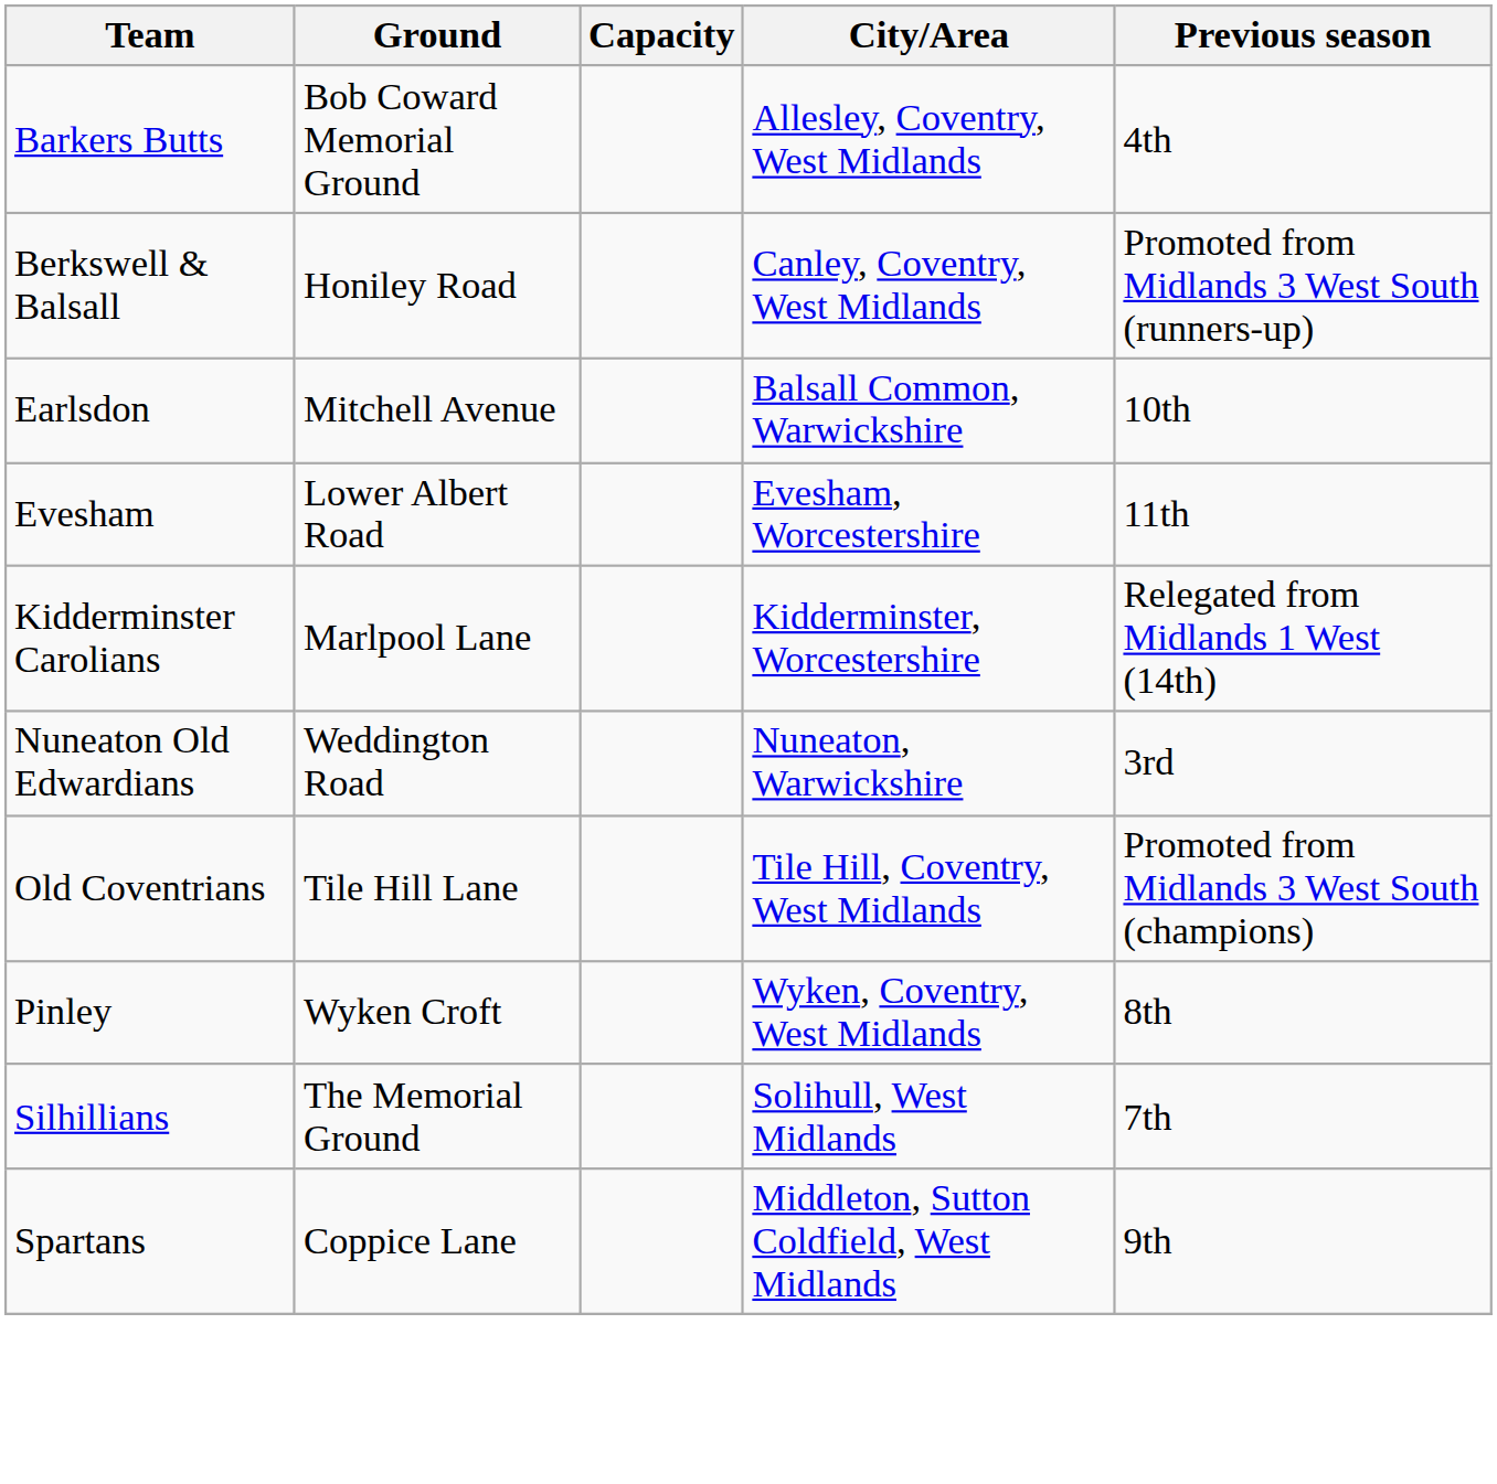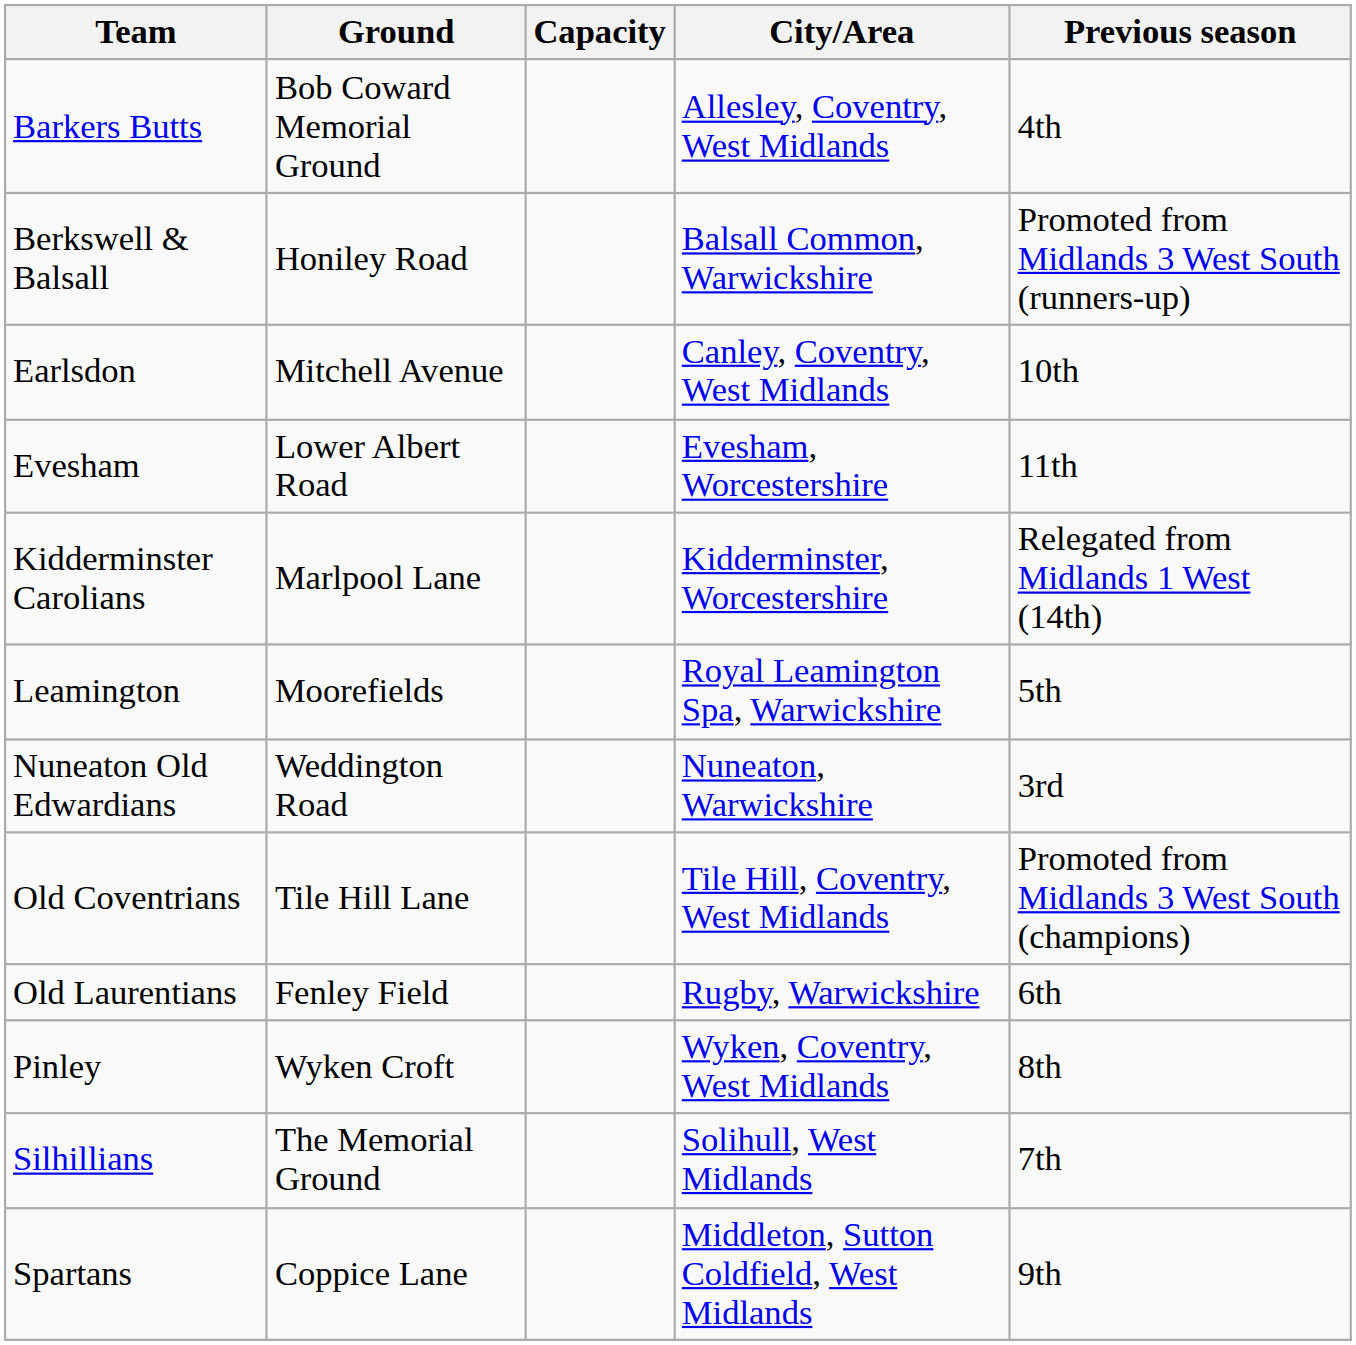 <table class="wikitable sortable" width=100%>
 <tr>
 <th>Team</th>
 <th>Ground</th>
 <th>Capacity</th>
 <th>City/Area</th>
 <th>Previous season</th>
 </tr>
 <tr>
 <td><a href='#'>Barkers Butts</a></td>
 <td>Bob Coward Memorial Ground</td>
 <td></td>
 <td><a href='#'>Allesley</a>, <a href='#'>Coventry</a>, <a href='#'>West Midlands</a></td>
 <td>4th</td>
 </tr>
 <tr>
 <td>Berkswell & Balsall</td>
 <td>Honiley Road</td>
 <td></td>
-<td><a href='#'>Canley</a>, <a href='#'>Coventry</a>, <a href='#'>West Midlands</a></td>
+<td><a href='#'>Balsall Common</a>, <a href='#'>Warwickshire</a></td>
 <td>Promoted from <a href='#'>Midlands 3 West South</a> (runners-up)</td>
 </tr>
 <tr>
 <td>Earlsdon</td>
 <td>Mitchell Avenue</td>
 <td></td>
-<td><a href='#'>Balsall Common</a>, <a href='#'>Warwickshire</a></td>
+<td><a href='#'>Canley</a>, <a href='#'>Coventry</a>, <a href='#'>West Midlands</a></td>
 <td>10th</td>
 </tr>
 <tr>
 <td>Evesham</td>
 <td>Lower Albert Road</td>
 <td></td>
 <td><a href='#'>Evesham</a>, <a href='#'>Worcestershire</a></td>
 <td>11th</td>
 </tr>
 <tr>
 <td>Kidderminster Carolians</td>
 <td>Marlpool Lane</td>
 <td></td>
 <td><a href='#'>Kidderminster</a>, <a href='#'>Worcestershire</a></td>
 <td>Relegated from <a href='#'>Midlands 1 West</a> (14th)</td>
 </tr>
 <tr>
+<td>Leamington</td>
+<td>Moorefields</td>
+<td></td>
+<td><a href='#'>Royal Leamington Spa</a>, <a href='#'>Warwickshire</a></td>
+<td>5th</td>
+</tr>
+<tr>
 <td>Nuneaton Old Edwardians</td>
 <td>Weddington Road</td>
 <td></td>
 <td><a href='#'>Nuneaton</a>, <a href='#'>Warwickshire</a></td>
 <td>3rd</td>
 </tr>
 <tr>
 <td>Old Coventrians</td>
 <td>Tile Hill Lane</td>
 <td></td>
 <td><a href='#'>Tile Hill</a>, <a href='#'>Coventry</a>, <a href='#'>West Midlands</a></td>
 <td>Promoted from <a href='#'>Midlands 3 West South</a> (champions)</td>
+</tr>
+<tr>
+<td>Old Laurentians</td>
+<td>Fenley Field</td>
+<td></td>
+<td><a href='#'>Rugby</a>, <a href='#'>Warwickshire</a></td>
+<td>6th</td>
 </tr>
 <tr>
 <td>Pinley</td>
 <td>Wyken Croft</td>
 <td></td>
 <td><a href='#'>Wyken</a>, <a href='#'>Coventry</a>, <a href='#'>West Midlands</a></td>
 <td>8th</td>
 </tr>
 <tr>
 <td><a href='#'>Silhillians</a></td>
 <td>The Memorial Ground</td>
 <td></td>
 <td><a href='#'>Solihull</a>, <a href='#'>West Midlands</a></td>
 <td>7th</td>
 </tr>
 <tr>
 <td>Spartans</td>
 <td>Coppice Lane</td>
 <td></td>
 <td><a href='#'>Middleton</a>, <a href='#'>Sutton Coldfield</a>, <a href='#'>West Midlands</a></td>
 <td>9th</td>
 </tr>
 <tr>
 </tr>
 </table>
